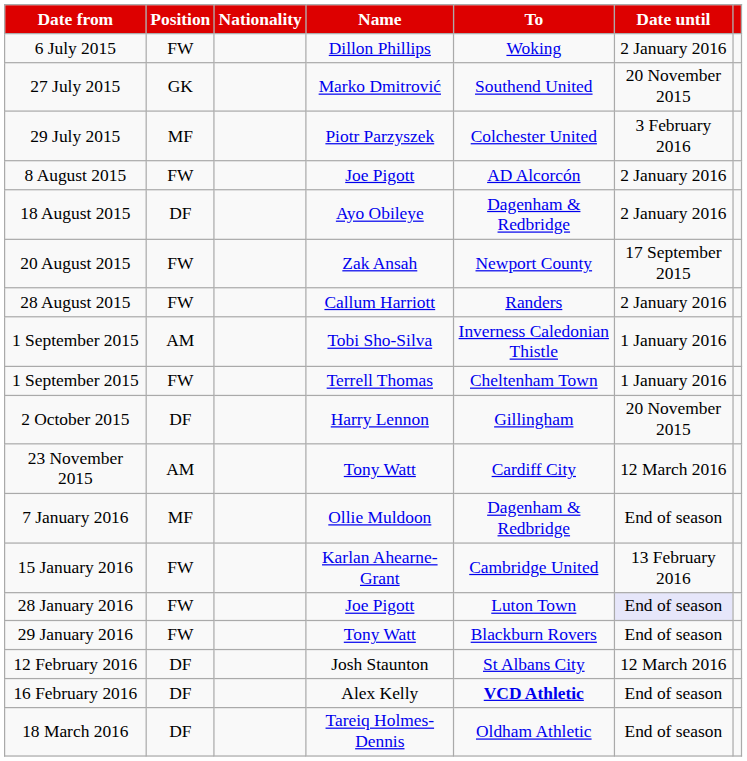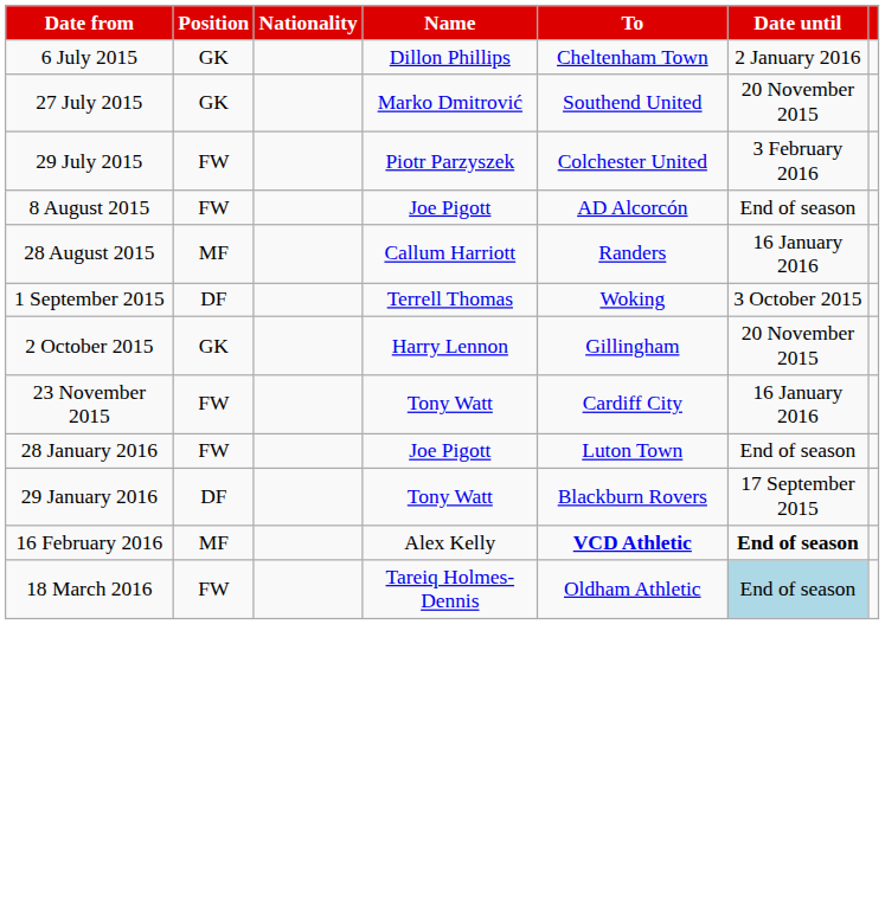 <table class="wikitable"  style="text-align:center; font-size:90%; ">
 <tr>
 <th style="background:#DD0000; color:white; width:140px;">Date from</th>
 <th style="background:#DD0000; color:white; width:50px;">Position</th>
 <th style="background:#DD0000; color:white; width:50px;">Nationality</th>
 <th style="background:#DD0000; color:white; width:150px;">Name</th>
 <th style="background:#DD0000; color:white; width:160px;">To</th>
 <th style="background:#DD0000; color:white; width:110px;">Date until</th>
 <th style="background:#DD0000; color:white;"></th>
 </tr>
 <tr>
 <td>6 July 2015</td>
-<td>FW</td>
+<td>GK</td>
 <td></td>
 <td><a href='#'>Dillon Phillips</a></td>
-<td><a href='#'>Woking</a></td>
+<td><a href='#'>Cheltenham Town</a></td>
 <td>2 January 2016</td>
 <td></td>
 </tr>
 <tr>
 <td>27 July 2015</td>
 <td>GK</td>
 <td></td>
 <td><a href='#'>Marko Dmitrović</a></td>
 <td><a href='#'>Southend United</a></td>
 <td>20 November 2015</td>
 <td></td>
 </tr>
 <tr>
 <td>29 July 2015</td>
-<td>MF</td>
+<td>FW</td>
 <td></td>
 <td><a href='#'>Piotr Parzyszek</a></td>
 <td><a href='#'>Colchester United</a></td>
 <td>3 February 2016</td>
 <td></td>
 </tr>
 <tr>
 <td>8 August 2015</td>
 <td>FW</td>
 <td></td>
 <td><a href='#'>Joe Pigott</a></td>
 <td><a href='#'>AD Alcorcón</a></td>
-<td>2 January 2016</td>
-<td></td>
-</tr>
-<tr>
-<td>18 August 2015</td>
-<td>DF</td>
-<td></td>
-<td><a href='#'>Ayo Obileye</a></td>
-<td><a href='#'>Dagenham & Redbridge</a></td>
-<td>2 January 2016</td>
-<td></td>
-</tr>
-<tr>
-<td>20 August 2015</td>
-<td>FW</td>
-<td></td>
-<td><a href='#'>Zak Ansah</a></td>
-<td><a href='#'>Newport County</a></td>
-<td>17 September 2015</td>
+<td>End of season</td>
 <td></td>
 </tr>
 <tr>
 <td>28 August 2015</td>
-<td>FW</td>
+<td>MF</td>
 <td></td>
 <td><a href='#'>Callum Harriott</a></td>
 <td><a href='#'>Randers</a></td>
-<td>2 January 2016</td>
+<td>16 January 2016</td>
 <td></td>
 </tr>
 <tr>
 <td>1 September 2015</td>
-<td>AM</td>
-<td></td>
-<td><a href='#'>Tobi Sho-Silva</a></td>
-<td><a href='#'>Inverness Caledonian Thistle</a></td>
-<td>1 January 2016</td>
-<td></td>
-</tr>
-<tr>
-<td>1 September 2015</td>
-<td>FW</td>
+<td>DF</td>
 <td></td>
 <td><a href='#'>Terrell Thomas</a></td>
-<td><a href='#'>Cheltenham Town</a></td>
-<td>1 January 2016</td>
+<td><a href='#'>Woking</a></td>
+<td>3 October 2015</td>
 <td></td>
 </tr>
 <tr>
 <td>2 October 2015</td>
-<td>DF</td>
+<td>GK</td>
 <td></td>
 <td><a href='#'>Harry Lennon</a></td>
 <td><a href='#'>Gillingham</a></td>
 <td>20 November 2015</td>
 <td></td>
 </tr>
 <tr>
 <td>23 November 2015</td>
-<td>AM</td>
+<td>FW</td>
 <td></td>
 <td><a href='#'>Tony Watt</a></td>
 <td><a href='#'>Cardiff City</a></td>
-<td>12 March 2016</td>
-<td></td>
-</tr>
-<tr>
-<td>7 January 2016</td>
-<td>MF</td>
-<td></td>
-<td><a href='#'>Ollie Muldoon</a></td>
-<td><a href='#'>Dagenham & Redbridge</a></td>
-<td>End of season</td>
-<td></td>
-</tr>
-<tr>
-<td>15 January 2016</td>
-<td>FW</td>
-<td></td>
-<td><a href='#'>Karlan Ahearne-Grant</a></td>
-<td><a href='#'>Cambridge United</a></td>
-<td>13 February 2016</td>
+<td>16 January 2016</td>
 <td></td>
 </tr>
 <tr>
 <td>28 January 2016</td>
 <td>FW</td>
 <td></td>
 <td><a href='#'>Joe Pigott</a></td>
 <td><a href='#'>Luton Town</a></td>
-<td style="background: lavender;">End of season</td>
+<td>End of season</td>
 <td></td>
 </tr>
 <tr>
 <td>29 January 2016</td>
-<td>FW</td>
+<td>DF</td>
 <td></td>
 <td><a href='#'>Tony Watt</a></td>
 <td><a href='#'>Blackburn Rovers</a></td>
-<td>End of season</td>
-<td></td>
-</tr>
-<tr>
-<td>12 February 2016</td>
-<td>DF</td>
-<td></td>
-<td>Josh Staunton</td>
-<td><a href='#'>St Albans City</a></td>
-<td>12 March 2016</td>
+<td>17 September 2015</td>
 <td></td>
 </tr>
 <tr>
 <td>16 February 2016</td>
-<td>DF</td>
+<td>MF</td>
 <td></td>
 <td>Alex Kelly</td>
 <td><strong><a href='#'>VCD Athletic</a></strong></td>
-<td>End of season</td>
+<td><strong>End of season</strong></td>
 <td></td>
 </tr>
 <tr>
 <td>18 March 2016</td>
-<td>DF</td>
+<td>FW</td>
 <td></td>
 <td><a href='#'>Tareiq Holmes-Dennis</a></td>
 <td><a href='#'>Oldham Athletic</a></td>
-<td>End of season</td>
+<td style="background: lightblue;">End of season</td>
 <td></td>
 </tr>
 </table>
